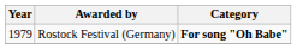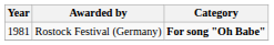 <table class="wikitable" border="1">
 <tr>
 <th>Year</th>
 <th>Awarded by</th>
 <th>Category</th>
 </tr>
 <tr>
-<td>1979</td>
+<td>1981</td>
 <td>Rostock Festival (Germany)</td>
 <td><strong>For song "Oh Babe"</strong></td>
 </tr>
 <tr bgcolor="#EFEFEF">
 </tr>
 </table>
